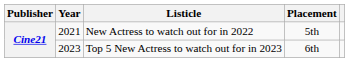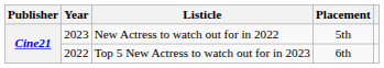 <table class="wikitable plainrowheaders sortable">
 <tr>
 <th scope="col">Publisher</th>
 <th scope="col">Year</th>
 <th scope="col">Listicle</th>
 <th scope="col">Placement</th>
 <th scope="col" class="unsortable"></th>
 </tr>
 <tr>
 <th scope="row" rowspan="2"><em><a href='#'>Cine21</a></em></th>
-<td style="text-align:center">2021</td>
+<td style="text-align:center">2023</td>
 <td style="text-align:left">New Actress to watch out for in 2022</td>
 <td style="text-align:center">5th</td>
 <td style="text-align:center"></td>
 </tr>
 <tr>
-<td style="text-align:center">2023</td>
+<td style="text-align:center">2022</td>
 <td style="text-align:left">Top 5 New Actress to watch out for in 2023</td>
 <td style="text-align:center">6th</td>
 <td style="text-align:center"></td>
 </tr>
 </table>
